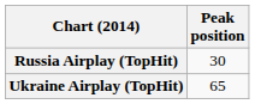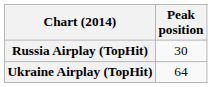 <table class="wikitable plainrowheaders" style="text-align:center">
 <tr>
 <th scope="col">Chart (2014)</th>
 <th scope="col">Peak<br>position</th>
 </tr>
 <tr>
 <th scope="row">Russia Airplay (TopHit)</th>
 <td>30</td>
 </tr>
 <tr>
 <th scope="row">Ukraine Airplay (TopHit)</th>
-<td>65</td>
+<td>64</td>
 </tr>
 </table>
